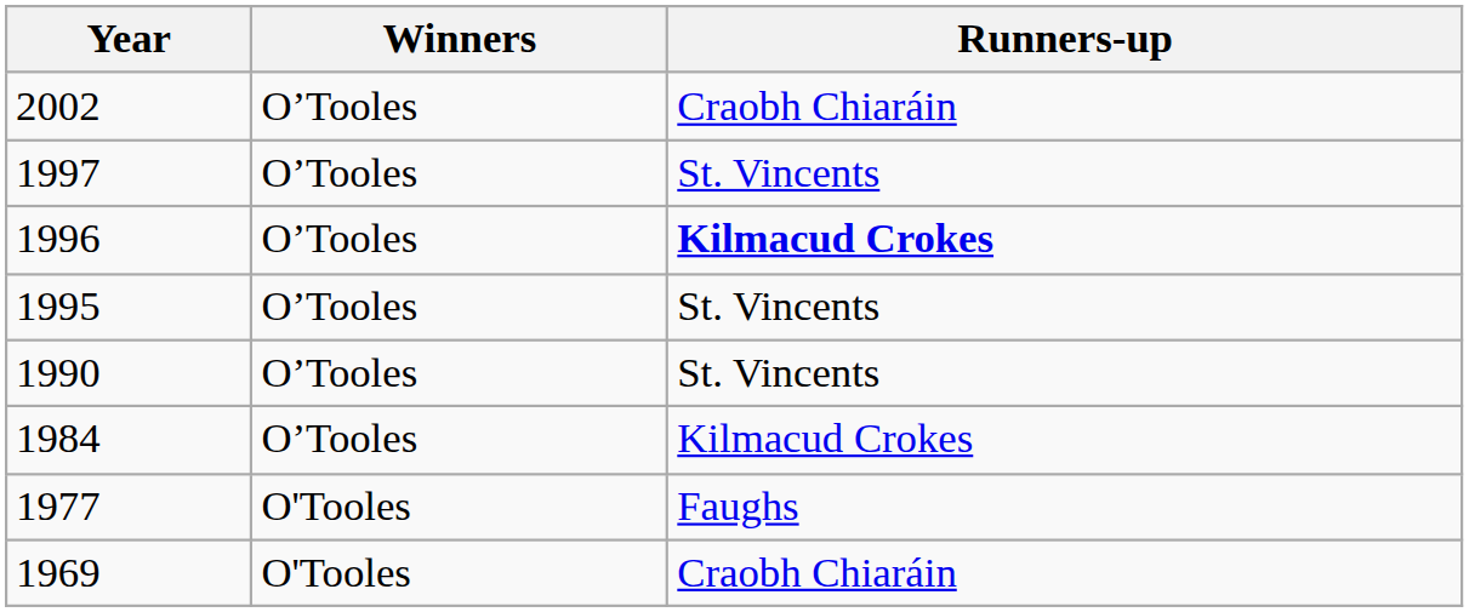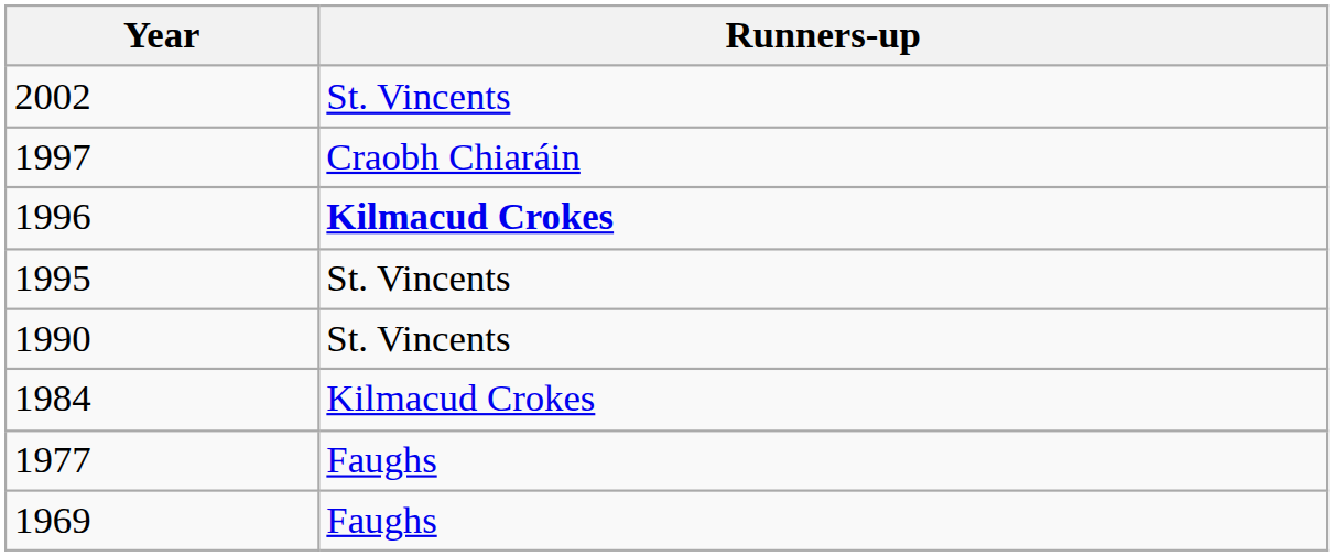 <table align="center" class="wikitable" style="width:35%;">
 <tr>
 <th>Year</th>
-<th>Winners</th>
 <th>Runners-up</th>
 </tr>
 <tr>
 <td>2002</td>
-<td>O’Tooles</td>
+<td><a href='#'>St. Vincents</a></td>
+</tr>
+<tr>
+<td>1997</td>
 <td><a href='#'>Craobh Chiaráin</a></td>
 </tr>
 <tr>
-<td>1997</td>
-<td>O’Tooles</td>
-<td><a href='#'>St. Vincents</a></td>
-</tr>
-<tr>
 <td>1996</td>
-<td>O’Tooles</td>
 <td><strong><a href='#'>Kilmacud Crokes</a></strong></td>
 </tr>
 <tr>
 <td>1995</td>
-<td>O’Tooles</td>
 <td>St. Vincents</td>
 </tr>
 <tr>
 <td>1990</td>
-<td>O’Tooles</td>
 <td>St. Vincents</td>
 </tr>
 <tr>
 <td>1984</td>
-<td>O’Tooles</td>
 <td><a href='#'>Kilmacud Crokes</a></td>
 </tr>
 <tr>
 <td>1977</td>
-<td>O'Tooles</td>
 <td><a href='#'>Faughs</a></td>
 </tr>
 <tr>
 <td>1969</td>
-<td>O'Tooles</td>
-<td><a href='#'>Craobh Chiaráin</a></td>
+<td><a href='#'>Faughs</a></td>
 </tr>
 </table>
